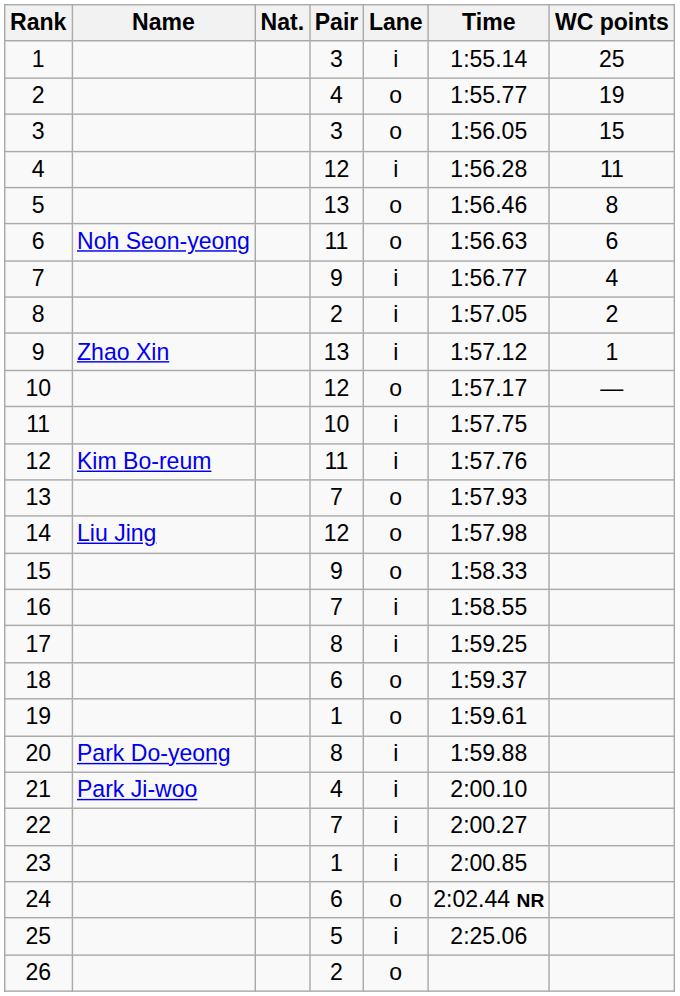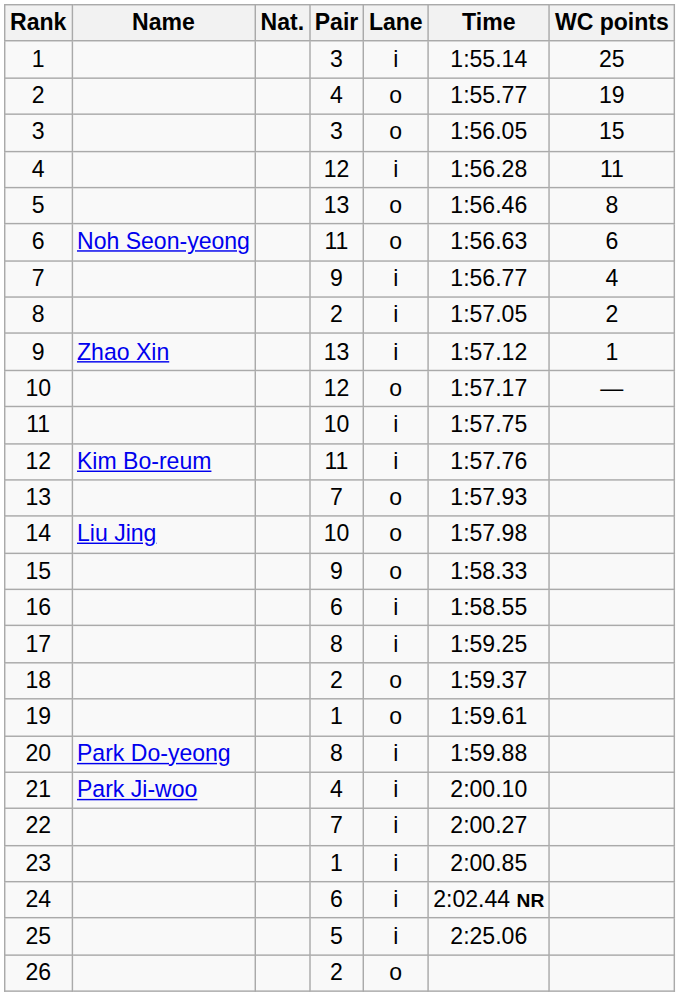 <table class="wikitable sortable" style="text-align:center">
 <tr>
 <th>Rank</th>
 <th>Name</th>
 <th>Nat.</th>
 <th>Pair</th>
 <th>Lane</th>
 <th>Time</th>
 <th>WC points</th>
 </tr>
 <tr>
 <td>1</td>
 <td align=left></td>
 <td></td>
 <td>3</td>
 <td>i</td>
 <td>1:55.14</td>
 <td>25</td>
 </tr>
 <tr>
 <td>2</td>
 <td align=left></td>
 <td></td>
 <td>4</td>
 <td>o</td>
 <td>1:55.77</td>
 <td>19</td>
 </tr>
 <tr>
 <td>3</td>
 <td align=left></td>
 <td></td>
 <td>3</td>
 <td>o</td>
 <td>1:56.05</td>
 <td>15</td>
 </tr>
 <tr>
 <td>4</td>
 <td align=left></td>
 <td></td>
 <td>12</td>
 <td>i</td>
 <td>1:56.28</td>
 <td>11</td>
 </tr>
 <tr>
 <td>5</td>
 <td align=left></td>
 <td></td>
 <td>13</td>
 <td>o</td>
 <td>1:56.46</td>
 <td>8</td>
 </tr>
 <tr>
 <td>6</td>
 <td align=left><a href='#'>Noh Seon-yeong</a></td>
 <td></td>
 <td>11</td>
 <td>o</td>
 <td>1:56.63</td>
 <td>6</td>
 </tr>
 <tr>
 <td>7</td>
 <td align=left></td>
 <td></td>
 <td>9</td>
 <td>i</td>
 <td>1:56.77</td>
 <td>4</td>
 </tr>
 <tr>
 <td>8</td>
 <td align=left></td>
 <td></td>
 <td>2</td>
 <td>i</td>
 <td>1:57.05</td>
 <td>2</td>
 </tr>
 <tr>
 <td>9</td>
 <td align=left><a href='#'>Zhao Xin</a></td>
 <td></td>
 <td>13</td>
 <td>i</td>
 <td>1:57.12</td>
 <td>1</td>
 </tr>
 <tr>
 <td>10</td>
 <td align=left></td>
 <td></td>
 <td>12</td>
 <td>o</td>
 <td>1:57.17</td>
 <td>—</td>
 </tr>
 <tr>
 <td>11</td>
 <td align=left></td>
 <td></td>
 <td>10</td>
 <td>i</td>
 <td>1:57.75</td>
 <td></td>
 </tr>
 <tr>
 <td>12</td>
 <td align=left><a href='#'>Kim Bo-reum</a></td>
 <td></td>
 <td>11</td>
 <td>i</td>
 <td>1:57.76</td>
 <td></td>
 </tr>
 <tr>
 <td>13</td>
 <td align=left></td>
 <td></td>
 <td>7</td>
 <td>o</td>
 <td>1:57.93</td>
 <td></td>
 </tr>
 <tr>
 <td>14</td>
 <td align=left><a href='#'>Liu Jing</a></td>
 <td></td>
-<td>12</td>
+<td>10</td>
 <td>o</td>
 <td>1:57.98</td>
 <td></td>
 </tr>
 <tr>
 <td>15</td>
 <td align=left></td>
 <td></td>
 <td>9</td>
 <td>o</td>
 <td>1:58.33</td>
 <td></td>
 </tr>
 <tr>
 <td>16</td>
 <td align=left></td>
 <td></td>
-<td>7</td>
+<td>6</td>
 <td>i</td>
 <td>1:58.55</td>
 <td></td>
 </tr>
 <tr>
 <td>17</td>
 <td align=left></td>
 <td></td>
 <td>8</td>
 <td>i</td>
 <td>1:59.25</td>
 <td></td>
 </tr>
 <tr>
 <td>18</td>
 <td align=left></td>
 <td></td>
-<td>6</td>
+<td>2</td>
 <td>o</td>
 <td>1:59.37</td>
 <td></td>
 </tr>
 <tr>
 <td>19</td>
 <td align=left></td>
 <td></td>
 <td>1</td>
 <td>o</td>
 <td>1:59.61</td>
 <td></td>
 </tr>
 <tr>
 <td>20</td>
 <td align=left><a href='#'>Park Do-yeong</a></td>
 <td></td>
 <td>8</td>
 <td>i</td>
 <td>1:59.88</td>
 <td></td>
 </tr>
 <tr>
 <td>21</td>
 <td align=left><a href='#'>Park Ji-woo</a></td>
 <td></td>
 <td>4</td>
 <td>i</td>
 <td>2:00.10</td>
 <td></td>
 </tr>
 <tr>
 <td>22</td>
 <td align=left></td>
 <td></td>
 <td>7</td>
 <td>i</td>
 <td>2:00.27</td>
 <td></td>
 </tr>
 <tr>
 <td>23</td>
 <td align=left></td>
 <td></td>
 <td>1</td>
 <td>i</td>
 <td>2:00.85</td>
 <td></td>
 </tr>
 <tr>
 <td>24</td>
 <td align=left></td>
 <td></td>
 <td>6</td>
-<td>o</td>
+<td>i</td>
 <td>2:02.44 <small><strong>NR</strong></small></td>
 <td></td>
 </tr>
 <tr>
 <td>25</td>
 <td align=left></td>
 <td></td>
 <td>5</td>
 <td>i</td>
 <td>2:25.06</td>
 <td></td>
 </tr>
 <tr>
 <td>26</td>
 <td align=left></td>
 <td></td>
 <td>2</td>
 <td>o</td>
 <td></td>
 <td></td>
 </tr>
 </table>
